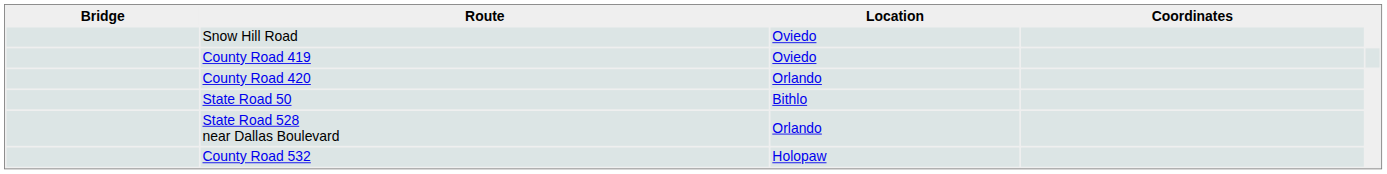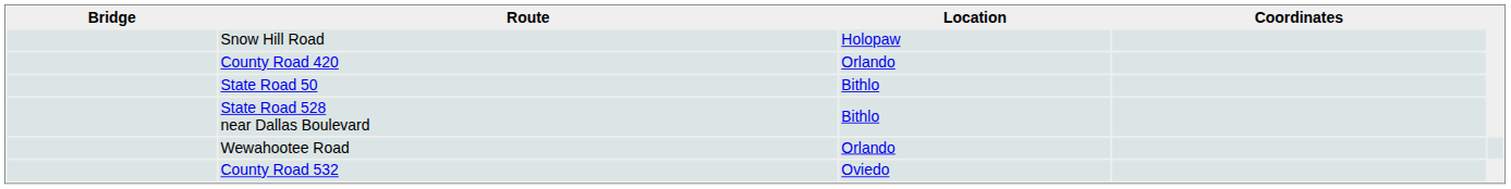 <table style="border-style:solid;border-width:1px;border-color:#808080;background-color:#EFEFEF" cellspacing="2" cellpadding="2"  width="100%">
 <tr bgcolor="#EFEFEF">
 <th>Bridge</th>
 <th>Route</th>
 <th>Location</th>
 <th>Coordinates</th>
 </tr>
 <tr bgcolor="#DCE5E5">
 <td></td>
 <td>Snow Hill Road</td>
-<td><a href='#'>Oviedo</a></td>
-<td></td>
-</tr>
-<tr bgcolor="#DCE5E5">
-<td></td>
-<td> <a href='#'>County Road 419</a></td>
-<td><a href='#'>Oviedo</a></td>
-<td></td>
+<td><a href='#'>Holopaw</a></td>
 <td></td>
 </tr>
 <tr bgcolor="#DCE5E5">
 <td></td>
 <td> <a href='#'>County Road 420</a></td>
 <td><a href='#'>Orlando</a></td>
 <td></td>
 </tr>
 <tr bgcolor="#DCE5E5">
 <td></td>
 <td> <a href='#'>State Road 50</a></td>
 <td><a href='#'>Bithlo</a></td>
 <td></td>
 </tr>
 <tr bgcolor="#DCE5E5">
 <td></td>
 <td> <a href='#'>State Road 528</a><br>near Dallas Boulevard</td>
+<td><a href='#'>Bithlo</a></td>
+<td></td>
+</tr>
+<tr bgcolor="#DCE5E5">
+<td></td>
+<td>Wewahootee Road</td>
 <td><a href='#'>Orlando</a></td>
+<td></td>
 <td></td>
 </tr>
 <tr bgcolor="#DCE5E5">
 <td></td>
 <td> <a href='#'>County Road 532</a></td>
-<td><a href='#'>Holopaw</a></td>
+<td><a href='#'>Oviedo</a></td>
 <td></td>
 </tr>
 </table>
